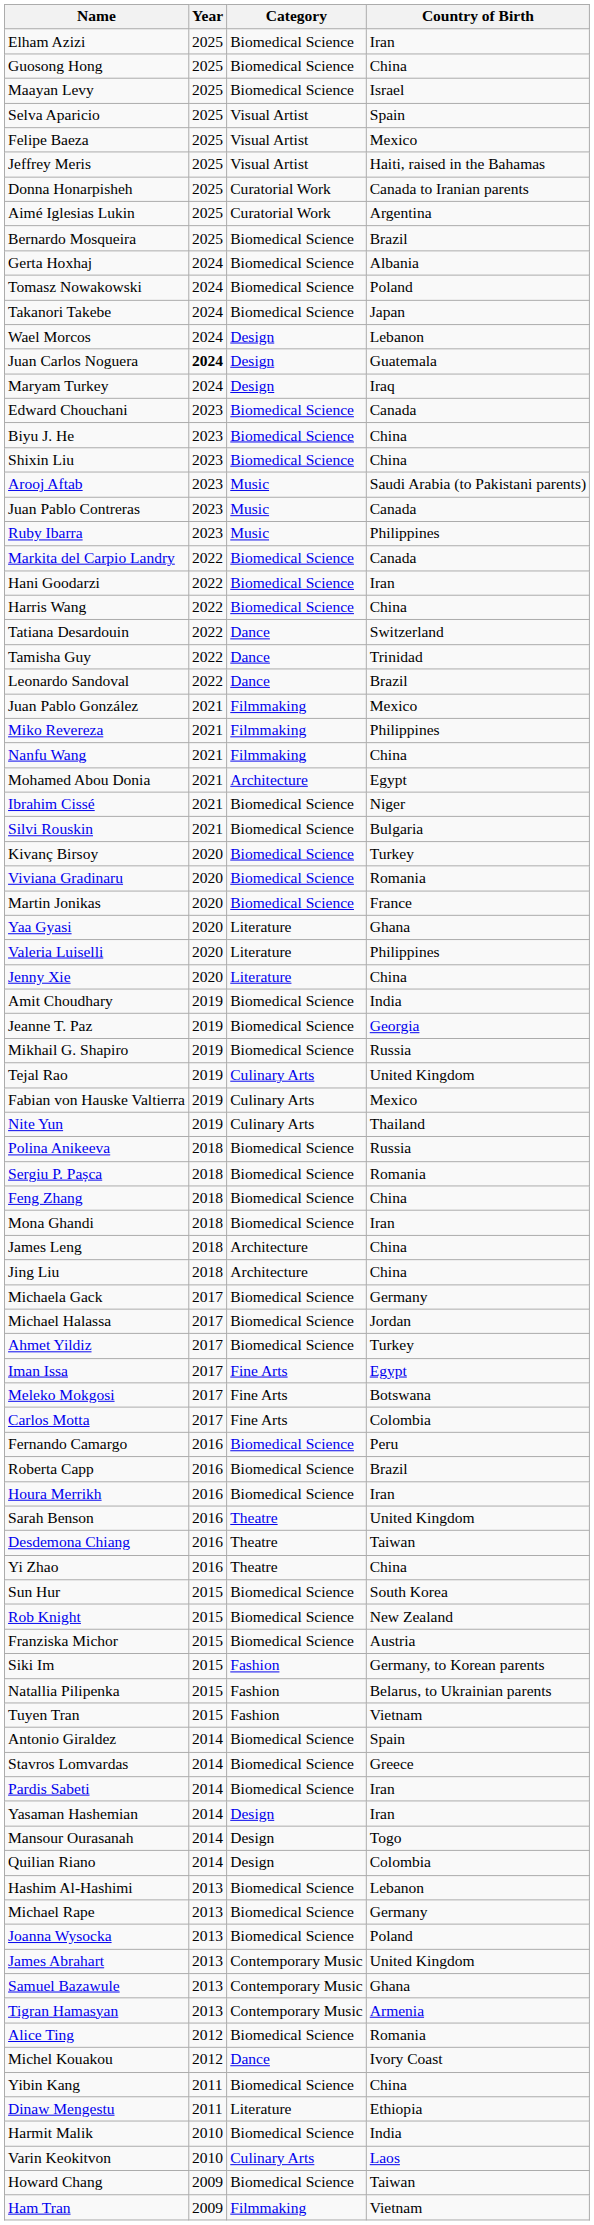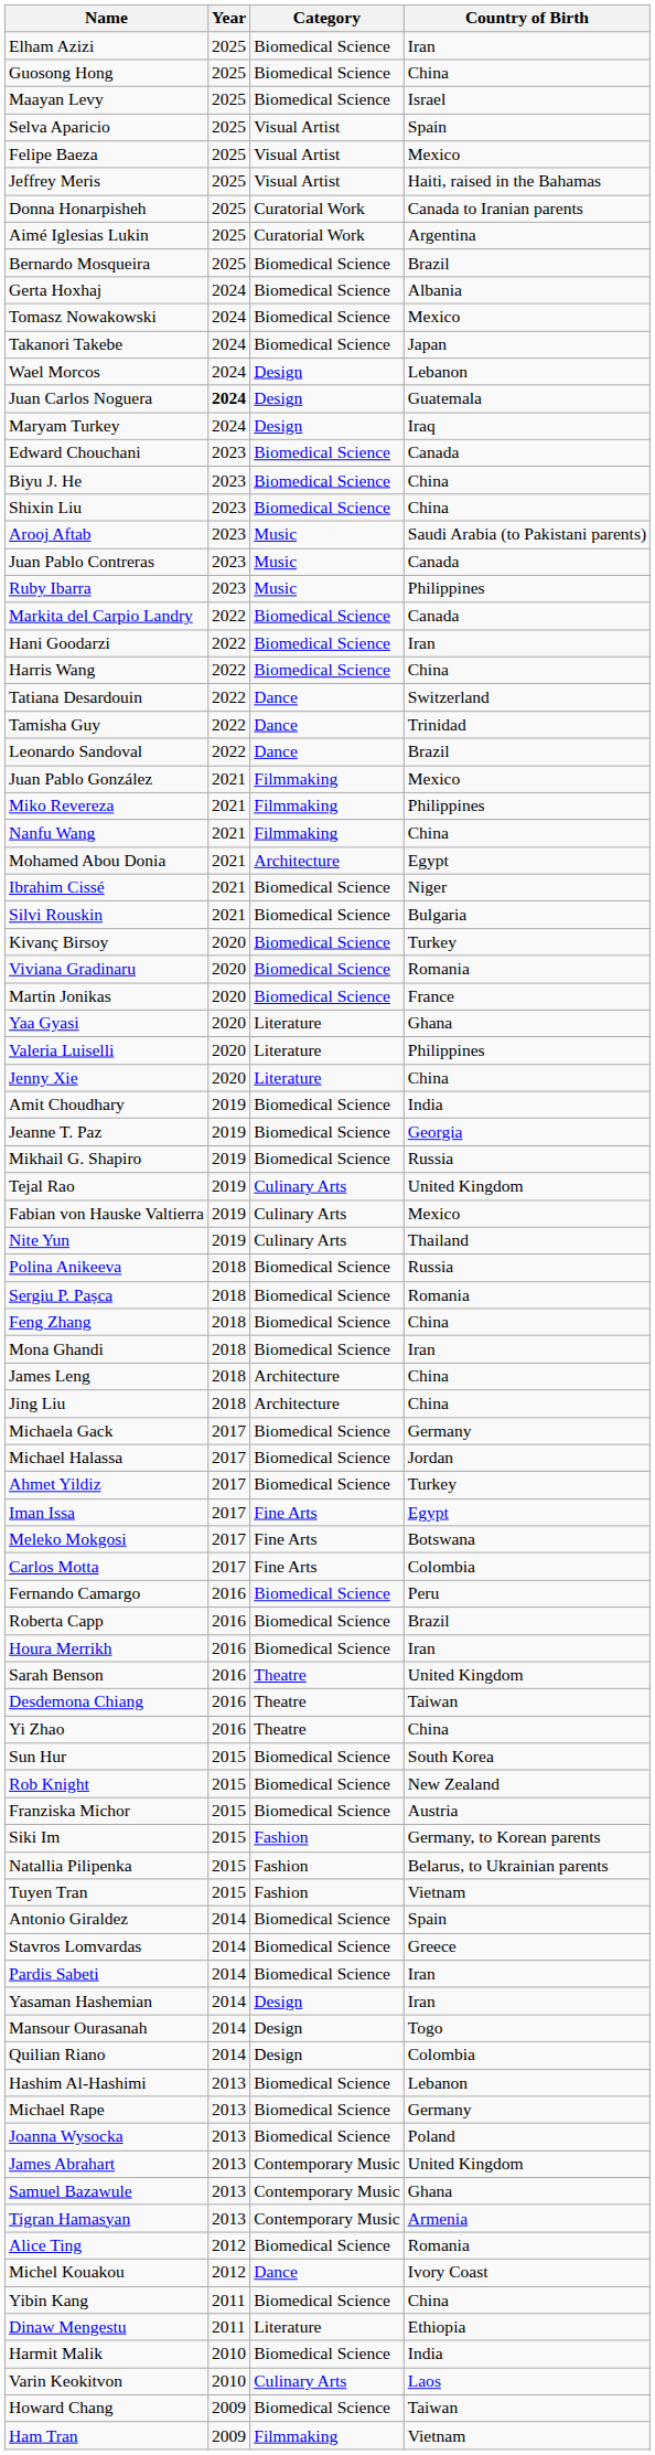 <table class="wikitable" border="1">
 <tr>
 <th>Name</th>
 <th>Year</th>
 <th>Category</th>
 <th>Country of Birth</th>
 </tr>
 <tr>
 <td>Elham Azizi</td>
 <td>2025</td>
 <td>Biomedical Science</td>
 <td>Iran</td>
 </tr>
 <tr>
 <td>Guosong Hong</td>
 <td>2025</td>
 <td>Biomedical Science</td>
 <td>China</td>
 </tr>
 <tr>
 <td>Maayan Levy</td>
 <td>2025</td>
 <td>Biomedical Science</td>
 <td>Israel</td>
 </tr>
 <tr>
 <td>Selva Aparicio</td>
 <td>2025</td>
 <td>Visual Artist</td>
 <td>Spain</td>
 </tr>
 <tr>
 <td>Felipe Baeza</td>
 <td>2025</td>
 <td>Visual Artist</td>
 <td>Mexico</td>
 </tr>
 <tr>
 <td>Jeffrey Meris</td>
 <td>2025</td>
 <td>Visual Artist</td>
 <td>Haiti, raised in the Bahamas</td>
 </tr>
 <tr>
 <td>Donna Honarpisheh</td>
 <td>2025</td>
 <td>Curatorial Work</td>
 <td>Canada to Iranian parents</td>
 </tr>
 <tr>
 <td>Aimé Iglesias Lukin</td>
 <td>2025</td>
 <td>Curatorial Work</td>
 <td>Argentina</td>
 </tr>
 <tr>
 <td>Bernardo Mosqueira</td>
 <td>2025</td>
 <td>Biomedical Science</td>
 <td>Brazil</td>
 </tr>
 <tr>
 <td>Gerta Hoxhaj</td>
 <td>2024</td>
 <td>Biomedical Science</td>
 <td>Albania</td>
 </tr>
 <tr>
 <td>Tomasz Nowakowski</td>
 <td>2024</td>
 <td>Biomedical Science</td>
-<td>Poland</td>
+<td>Mexico</td>
 </tr>
 <tr>
 <td>Takanori Takebe</td>
 <td>2024</td>
 <td>Biomedical Science</td>
 <td>Japan</td>
 </tr>
 <tr>
 <td>Wael Morcos</td>
 <td>2024</td>
 <td><a href='#'>Design</a></td>
 <td>Lebanon</td>
 </tr>
 <tr>
 <td>Juan Carlos Noguera</td>
 <td><strong>2024</strong></td>
 <td><a href='#'>Design</a></td>
 <td>Guatemala</td>
 </tr>
 <tr>
 <td>Maryam Turkey</td>
 <td>2024</td>
 <td><a href='#'>Design</a></td>
 <td>Iraq</td>
 </tr>
 <tr>
 <td>Edward Chouchani</td>
 <td>2023</td>
 <td><a href='#'>Biomedical Science</a></td>
 <td>Canada</td>
 </tr>
 <tr>
 <td>Biyu J. He</td>
 <td>2023</td>
 <td><a href='#'>Biomedical Science</a></td>
 <td>China</td>
 </tr>
 <tr>
 <td>Shixin Liu</td>
 <td>2023</td>
 <td><a href='#'>Biomedical Science</a></td>
 <td>China</td>
 </tr>
 <tr>
 <td><a href='#'>Arooj Aftab</a></td>
 <td>2023</td>
 <td><a href='#'>Music</a></td>
 <td>Saudi Arabia (to Pakistani parents)</td>
 </tr>
 <tr>
 <td>Juan Pablo Contreras</td>
 <td>2023</td>
 <td><a href='#'>Music</a></td>
 <td>Canada</td>
 </tr>
 <tr>
 <td><a href='#'>Ruby Ibarra</a></td>
 <td>2023</td>
 <td><a href='#'>Music</a></td>
 <td>Philippines</td>
 </tr>
 <tr>
 <td><a href='#'>Markita del Carpio Landry</a></td>
 <td>2022</td>
 <td><a href='#'>Biomedical Science</a></td>
 <td>Canada</td>
 </tr>
 <tr>
 <td>Hani Goodarzi</td>
 <td>2022</td>
 <td><a href='#'>Biomedical Science</a></td>
 <td>Iran</td>
 </tr>
 <tr>
 <td>Harris Wang</td>
 <td>2022</td>
 <td><a href='#'>Biomedical Science</a></td>
 <td>China</td>
 </tr>
 <tr>
 <td>Tatiana Desardouin</td>
 <td>2022</td>
 <td><a href='#'>Dance</a></td>
 <td>Switzerland</td>
 </tr>
 <tr>
 <td>Tamisha Guy</td>
 <td>2022</td>
 <td><a href='#'>Dance</a></td>
 <td>Trinidad</td>
 </tr>
 <tr>
 <td>Leonardo Sandoval</td>
 <td>2022</td>
 <td><a href='#'>Dance</a></td>
 <td>Brazil</td>
 </tr>
 <tr>
 <td>Juan Pablo González</td>
 <td>2021</td>
 <td><a href='#'>Filmmaking</a></td>
 <td>Mexico</td>
 </tr>
 <tr>
 <td><a href='#'>Miko Revereza</a></td>
 <td>2021</td>
 <td><a href='#'>Filmmaking</a></td>
 <td>Philippines</td>
 </tr>
 <tr>
 <td><a href='#'>Nanfu Wang</a></td>
 <td>2021</td>
 <td><a href='#'>Filmmaking</a></td>
 <td>China</td>
 </tr>
 <tr>
 <td>Mohamed Abou Donia</td>
 <td>2021</td>
 <td><a href='#'>Architecture</a></td>
 <td>Egypt</td>
 </tr>
 <tr>
 <td><a href='#'>Ibrahim Cissé</a></td>
 <td>2021</td>
 <td>Biomedical Science</td>
 <td>Niger</td>
 </tr>
 <tr>
 <td><a href='#'>Silvi Rouskin</a></td>
 <td>2021</td>
 <td>Biomedical Science</td>
 <td>Bulgaria</td>
 </tr>
 <tr>
 <td>Kivanç Birsoy</td>
 <td>2020</td>
 <td><a href='#'>Biomedical Science</a></td>
 <td>Turkey</td>
 </tr>
 <tr>
 <td><a href='#'>Viviana Gradinaru</a></td>
 <td>2020</td>
 <td><a href='#'>Biomedical Science</a></td>
 <td>Romania</td>
 </tr>
 <tr>
 <td>Martin Jonikas</td>
 <td>2020</td>
 <td><a href='#'>Biomedical Science</a></td>
 <td>France</td>
 </tr>
 <tr>
 <td><a href='#'>Yaa Gyasi</a></td>
 <td>2020</td>
 <td>Literature</td>
 <td>Ghana</td>
 </tr>
 <tr>
 <td><a href='#'>Valeria Luiselli</a></td>
 <td>2020</td>
 <td>Literature</td>
 <td>Philippines</td>
 </tr>
 <tr>
 <td><a href='#'>Jenny Xie</a></td>
 <td>2020</td>
 <td><a href='#'>Literature</a></td>
 <td>China</td>
 </tr>
 <tr>
 <td>Amit Choudhary</td>
 <td>2019</td>
 <td>Biomedical Science</td>
 <td>India</td>
 </tr>
 <tr>
 <td>Jeanne T. Paz</td>
 <td>2019</td>
 <td>Biomedical Science</td>
 <td><a href='#'>Georgia</a></td>
 </tr>
 <tr>
 <td>Mikhail G. Shapiro</td>
 <td>2019</td>
 <td>Biomedical Science</td>
 <td>Russia</td>
 </tr>
 <tr>
 <td>Tejal Rao</td>
 <td>2019</td>
 <td><a href='#'>Culinary Arts</a></td>
 <td>United Kingdom</td>
 </tr>
 <tr>
 <td>Fabian von Hauske Valtierra</td>
 <td>2019</td>
 <td>Culinary Arts</td>
 <td>Mexico</td>
 </tr>
 <tr>
 <td><a href='#'>Nite Yun</a></td>
 <td>2019</td>
 <td>Culinary Arts</td>
 <td>Thailand</td>
 </tr>
 <tr>
 <td><a href='#'>Polina Anikeeva</a></td>
 <td>2018</td>
 <td>Biomedical Science</td>
 <td>Russia</td>
 </tr>
 <tr>
 <td><a href='#'>Sergiu P. Pașca</a></td>
 <td>2018</td>
 <td>Biomedical Science</td>
 <td>Romania</td>
 </tr>
 <tr>
 <td><a href='#'>Feng Zhang</a></td>
 <td>2018</td>
 <td>Biomedical Science</td>
 <td>China</td>
 </tr>
 <tr>
 <td>Mona Ghandi</td>
 <td>2018</td>
 <td>Biomedical Science</td>
 <td>Iran</td>
 </tr>
 <tr>
 <td>James Leng</td>
 <td>2018</td>
 <td>Architecture</td>
 <td>China</td>
 </tr>
 <tr>
 <td>Jing Liu</td>
 <td>2018</td>
 <td>Architecture</td>
 <td>China</td>
 </tr>
 <tr>
 <td>Michaela Gack</td>
 <td>2017</td>
 <td>Biomedical Science</td>
 <td>Germany</td>
 </tr>
 <tr>
 <td>Michael Halassa</td>
 <td>2017</td>
 <td>Biomedical Science</td>
 <td>Jordan</td>
 </tr>
 <tr>
 <td><a href='#'>Ahmet Yildiz</a></td>
 <td>2017</td>
 <td>Biomedical Science</td>
 <td>Turkey</td>
 </tr>
 <tr>
 <td><a href='#'>Iman Issa</a></td>
 <td>2017</td>
 <td><a href='#'>Fine Arts</a></td>
 <td><a href='#'>Egypt</a></td>
 </tr>
 <tr>
 <td><a href='#'>Meleko Mokgosi</a></td>
 <td>2017</td>
 <td>Fine Arts</td>
 <td>Botswana</td>
 </tr>
 <tr>
 <td><a href='#'>Carlos Motta</a></td>
 <td>2017</td>
 <td>Fine Arts</td>
 <td>Colombia</td>
 </tr>
 <tr>
 <td>Fernando Camargo</td>
 <td>2016</td>
 <td><a href='#'>Biomedical Science</a></td>
 <td>Peru</td>
 </tr>
 <tr>
 <td>Roberta Capp</td>
 <td>2016</td>
 <td>Biomedical Science</td>
 <td>Brazil</td>
 </tr>
 <tr>
 <td><a href='#'>Houra Merrikh</a></td>
 <td>2016</td>
 <td>Biomedical Science</td>
 <td>Iran</td>
 </tr>
 <tr>
 <td>Sarah Benson</td>
 <td>2016</td>
 <td><a href='#'>Theatre</a></td>
 <td>United Kingdom</td>
 </tr>
 <tr>
 <td><a href='#'>Desdemona Chiang</a></td>
 <td>2016</td>
 <td>Theatre</td>
 <td>Taiwan</td>
 </tr>
 <tr>
 <td>Yi Zhao</td>
 <td>2016</td>
 <td>Theatre</td>
 <td>China</td>
 </tr>
 <tr>
 <td>Sun Hur</td>
 <td>2015</td>
 <td>Biomedical Science</td>
 <td>South Korea</td>
 </tr>
 <tr>
 <td><a href='#'>Rob Knight</a></td>
 <td>2015</td>
 <td>Biomedical Science</td>
 <td>New Zealand</td>
 </tr>
 <tr>
 <td>Franziska Michor</td>
 <td>2015</td>
 <td>Biomedical Science</td>
 <td>Austria</td>
 </tr>
 <tr>
 <td>Siki Im</td>
 <td>2015</td>
 <td><a href='#'>Fashion</a></td>
 <td>Germany, to Korean parents</td>
 </tr>
 <tr>
 <td>Natallia Pilipenka</td>
 <td>2015</td>
 <td>Fashion</td>
 <td>Belarus, to Ukrainian parents</td>
 </tr>
 <tr>
 <td>Tuyen Tran</td>
 <td>2015</td>
 <td>Fashion</td>
 <td>Vietnam</td>
 </tr>
 <tr>
 <td>Antonio Giraldez</td>
 <td>2014</td>
 <td>Biomedical Science</td>
 <td>Spain</td>
 </tr>
 <tr>
 <td>Stavros Lomvardas</td>
 <td>2014</td>
 <td>Biomedical Science</td>
 <td>Greece</td>
 </tr>
 <tr>
 <td><a href='#'>Pardis Sabeti</a></td>
 <td>2014</td>
 <td>Biomedical Science</td>
 <td>Iran</td>
 </tr>
 <tr>
 <td>Yasaman Hashemian</td>
 <td>2014</td>
 <td><a href='#'>Design</a></td>
 <td>Iran</td>
 </tr>
 <tr>
 <td>Mansour Ourasanah</td>
 <td>2014</td>
 <td>Design</td>
 <td>Togo</td>
 </tr>
 <tr>
 <td>Quilian Riano</td>
 <td>2014</td>
 <td>Design</td>
 <td>Colombia</td>
 </tr>
 <tr>
 <td>Hashim Al-Hashimi</td>
 <td>2013</td>
 <td>Biomedical Science</td>
 <td>Lebanon</td>
 </tr>
 <tr>
 <td>Michael Rape</td>
 <td>2013</td>
 <td>Biomedical Science</td>
 <td>Germany</td>
 </tr>
 <tr>
 <td><a href='#'>Joanna Wysocka</a></td>
 <td>2013</td>
 <td>Biomedical Science</td>
 <td>Poland</td>
 </tr>
 <tr>
 <td><a href='#'>James Abrahart</a></td>
 <td>2013</td>
 <td>Contemporary Music</td>
 <td>United Kingdom</td>
 </tr>
 <tr>
 <td><a href='#'>Samuel Bazawule</a></td>
 <td>2013</td>
 <td>Contemporary Music</td>
 <td>Ghana</td>
 </tr>
 <tr>
 <td><a href='#'>Tigran Hamasyan</a></td>
 <td>2013</td>
 <td>Contemporary Music</td>
 <td><a href='#'>Armenia</a></td>
 </tr>
 <tr>
 <td><a href='#'>Alice Ting</a></td>
 <td>2012</td>
 <td>Biomedical Science</td>
 <td>Romania</td>
 </tr>
 <tr>
 <td>Michel Kouakou</td>
 <td>2012</td>
 <td><a href='#'>Dance</a></td>
 <td>Ivory Coast</td>
 </tr>
 <tr>
 <td>Yibin Kang</td>
 <td>2011</td>
 <td>Biomedical Science</td>
 <td>China</td>
 </tr>
 <tr>
 <td><a href='#'>Dinaw Mengestu</a></td>
 <td>2011</td>
 <td>Literature</td>
 <td>Ethiopia</td>
 </tr>
 <tr>
 <td>Harmit Malik</td>
 <td>2010</td>
 <td>Biomedical Science</td>
 <td>India</td>
 </tr>
 <tr>
 <td>Varin Keokitvon</td>
 <td>2010</td>
 <td><a href='#'>Culinary Arts</a></td>
 <td><a href='#'>Laos</a></td>
 </tr>
 <tr>
 <td>Howard Chang</td>
 <td>2009</td>
 <td>Biomedical Science</td>
 <td>Taiwan</td>
 </tr>
 <tr>
 <td><a href='#'>Ham Tran</a></td>
 <td>2009</td>
 <td><a href='#'>Filmmaking</a></td>
 <td>Vietnam</td>
 </tr>
 </table>
